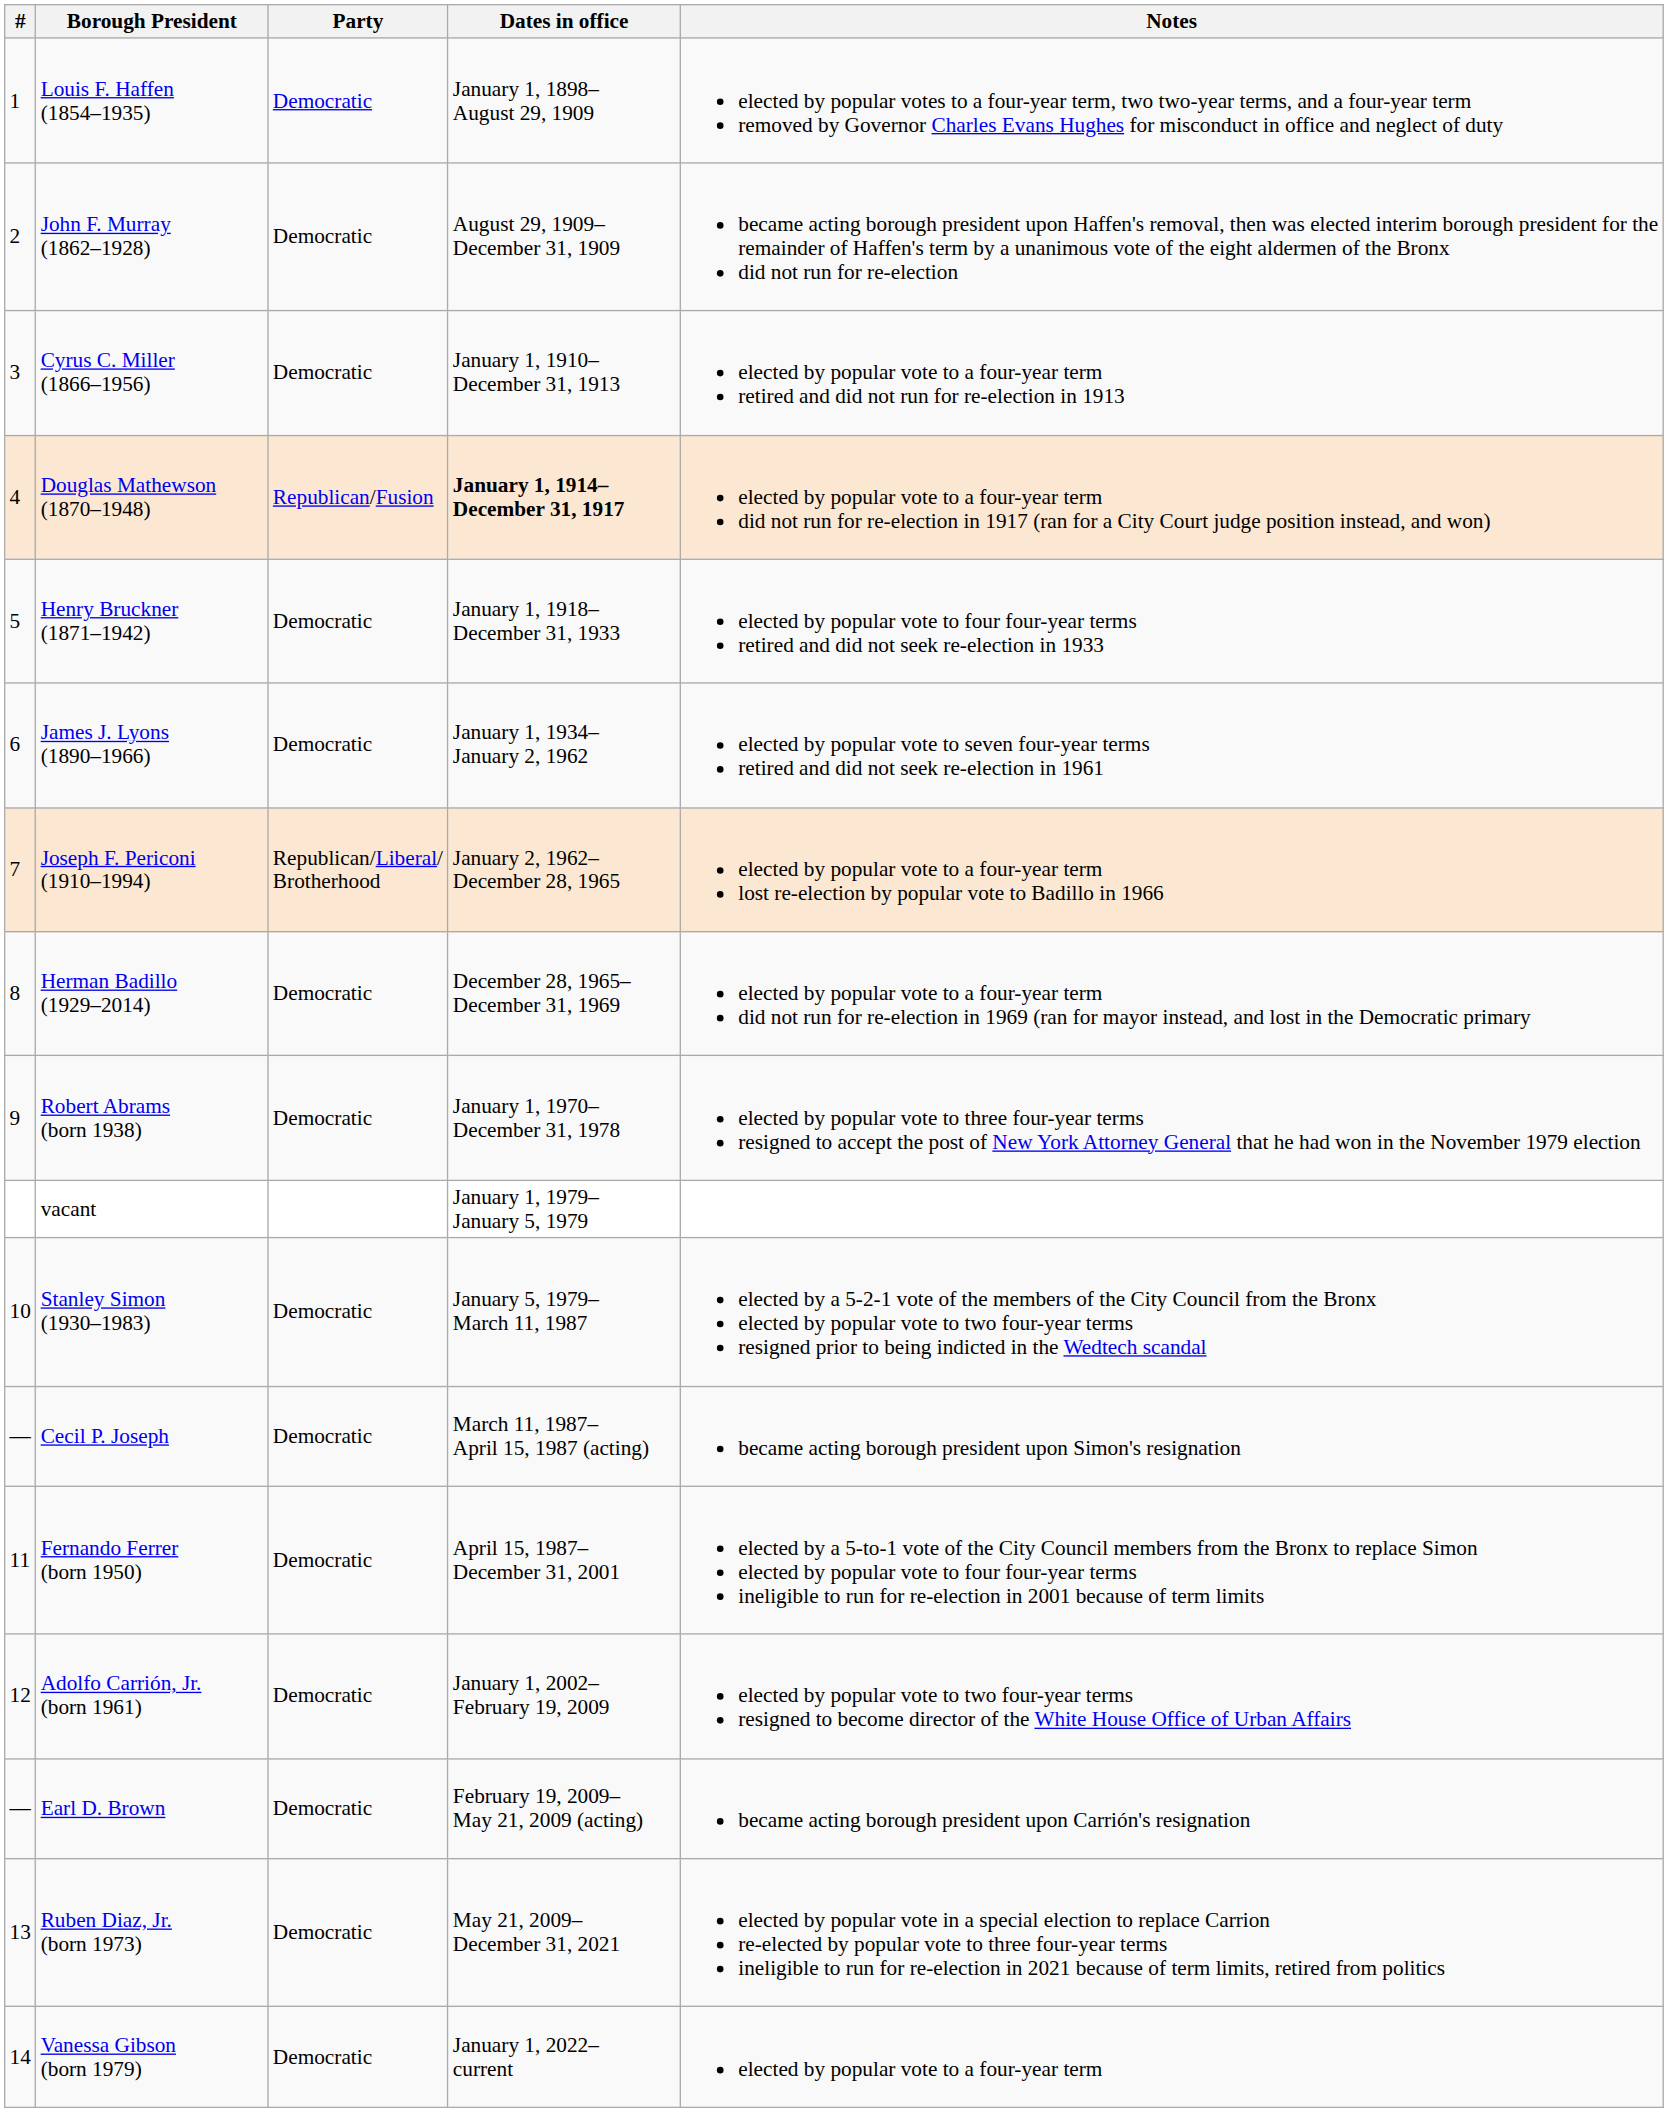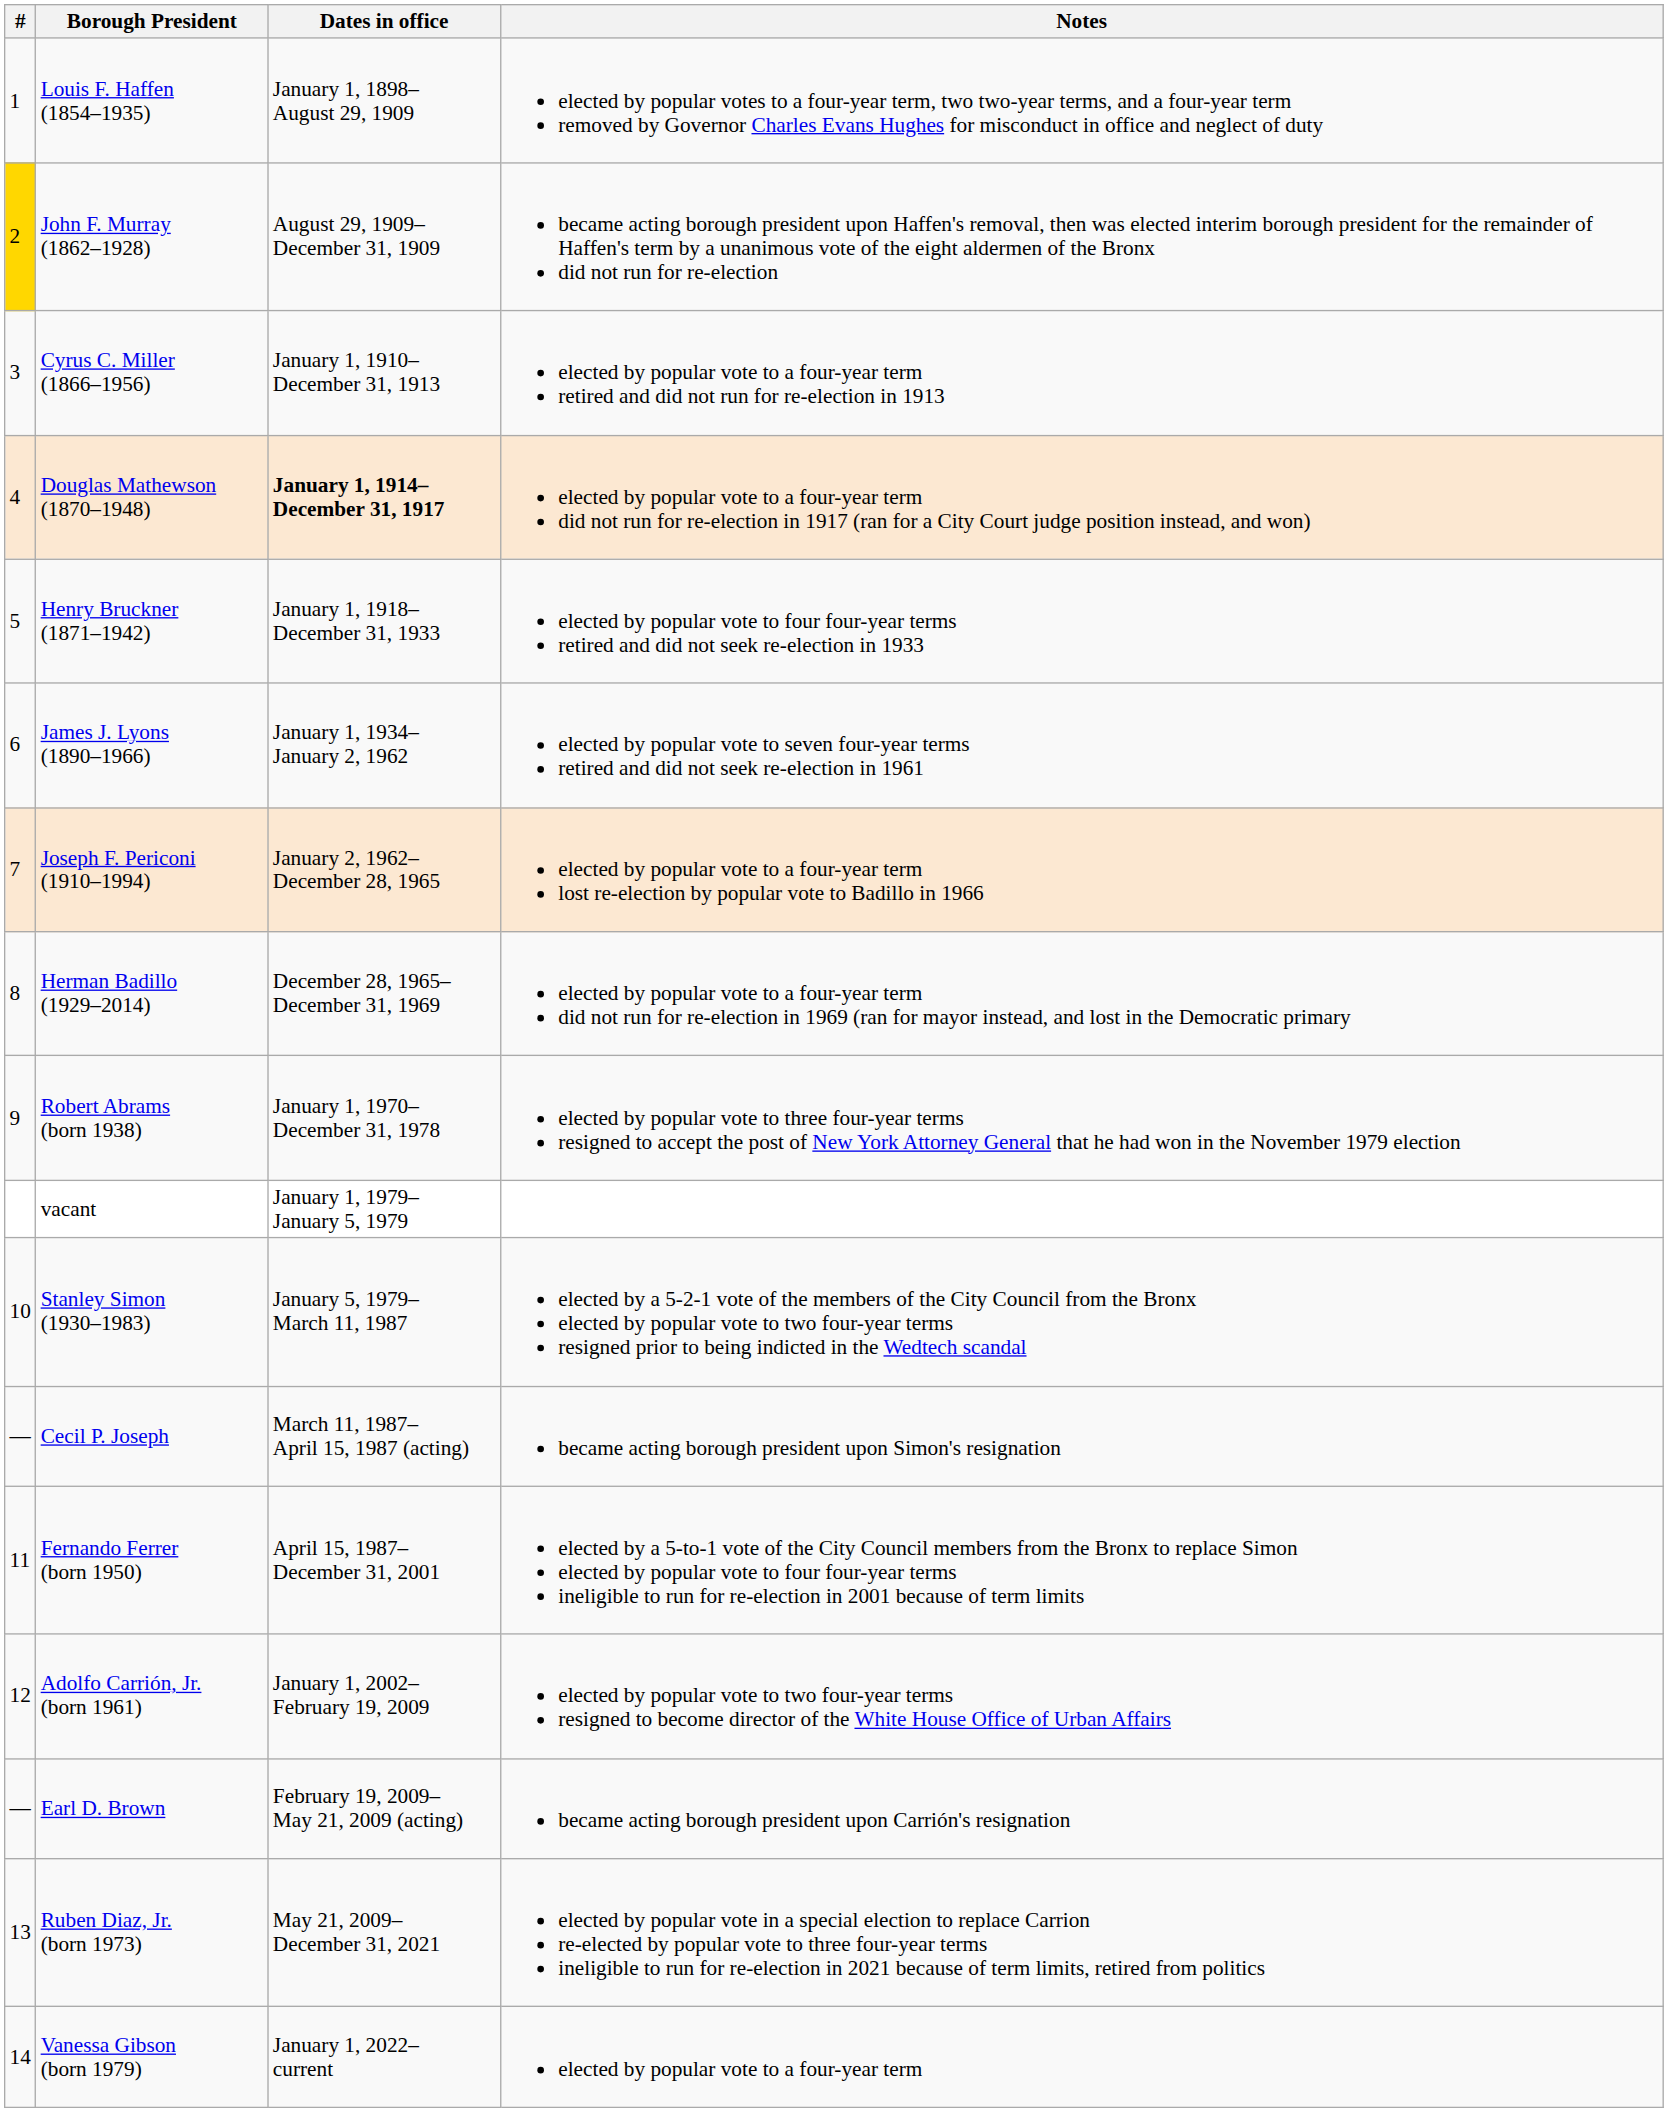 <table class="wikitable sortable mw-collapsible mw-open" >
 <tr align=center valign=top>
 <th>#</th>
 <th width = "14%">Borough President</th>
-<th>Party</th>
 <th width = "14%">Dates in office</th>
 <th>Notes</th>
 </tr>
 <tr>
 <td>1</td>
 <td><a href='#'>Louis F. Haffen</a><br>(1854–1935)</td>
-<td><a href='#'>Democratic</a></td>
 <td>January 1, 1898–<br>August 29, 1909</td>
 <td><br><ul><li>elected by popular votes to a four-year term, two two-year terms, and a four-year term</li><li>removed by Governor <a href='#'>Charles Evans Hughes</a> for misconduct in office and neglect of duty</li></ul></td>
 </tr>
 <tr>
-<td>2</td>
+<td style="background: gold;">2</td>
 <td><a href='#'>John F. Murray</a><br>(1862–1928)</td>
-<td>Democratic</td>
 <td>August 29, 1909–<br>December 31, 1909</td>
 <td><br><ul><li>became acting borough president upon Haffen's removal, then was elected interim borough president for the remainder of Haffen's term by a unanimous vote of the eight aldermen of the Bronx</li><li>did not run for re-election</li></ul></td>
 </tr>
 <tr>
 <td>3</td>
 <td><a href='#'>Cyrus C. Miller</a><br>(1866–1956)</td>
-<td>Democratic</td>
 <td>January 1, 1910–<br>December 31, 1913</td>
 <td><br><ul><li>elected by popular vote to a four-year term</li><li>retired and did not run for re-election in 1913</li></ul></td>
 </tr>
 <tr bgcolor=fce8d2>
 <td>4</td>
 <td><a href='#'>Douglas Mathewson</a><br>(1870–1948)</td>
-<td><a href='#'>Republican</a>/<a href='#'>Fusion</a></td>
 <td><strong>January 1, 1914–<br>December 31, 1917</strong></td>
 <td><br><ul><li>elected by popular vote to a four-year term</li><li>did not run for re-election in 1917 (ran for a City Court judge position instead, and won)</li></ul></td>
 </tr>
 <tr>
 <td>5</td>
 <td><a href='#'>Henry Bruckner</a><br>(1871–1942)</td>
-<td>Democratic</td>
 <td>January 1, 1918–<br>December 31, 1933</td>
 <td><br><ul><li>elected by popular vote to four four-year terms</li><li>retired and did not seek re-election in 1933</li></ul></td>
 </tr>
 <tr>
 <td>6</td>
 <td><a href='#'>James J. Lyons</a><br>(1890–1966)</td>
-<td>Democratic</td>
 <td>January 1, 1934–<br>January 2, 1962</td>
 <td><br><ul><li>elected by popular vote to seven four-year terms</li><li>retired and did not seek re-election in 1961</li></ul></td>
 </tr>
 <tr bgcolor=fce8d2>
 <td>7</td>
 <td><a href='#'>Joseph F. Periconi</a><br>(1910–1994)</td>
-<td>Republican/<a href='#'>Liberal</a>/<br>Brotherhood</td>
 <td>January 2, 1962–<br>December 28, 1965</td>
 <td><br><ul><li>elected by popular vote to a four-year term</li><li>lost re-election by popular vote to Badillo in 1966</li></ul></td>
 </tr>
 <tr>
 <td>8</td>
 <td><a href='#'>Herman Badillo</a><br>(1929–2014)</td>
-<td>Democratic</td>
 <td>December 28, 1965–<br>December 31, 1969</td>
 <td><br><ul><li>elected by popular vote to a four-year term</li><li>did not run for re-election in 1969 (ran for mayor instead, and lost in the Democratic primary</li></ul></td>
 </tr>
 <tr>
 <td>9</td>
 <td><a href='#'>Robert Abrams</a><br>(born 1938)</td>
-<td>Democratic</td>
 <td>January 1, 1970–<br>December 31, 1978</td>
 <td><br><ul><li>elected by popular vote to three four-year terms</li><li>resigned to accept the post of <a href='#'>New York Attorney General</a> that he had won in the November 1979 election</li></ul></td>
 </tr>
 <tr bgcolor=ffffff>
 <td></td>
 <td>vacant</td>
-<td></td>
 <td>January 1, 1979–<br>January 5, 1979</td>
 <td></td>
 </tr>
 <tr>
 <td>10</td>
 <td><a href='#'>Stanley Simon</a><br>(1930–1983)</td>
-<td>Democratic</td>
 <td>January 5, 1979–<br>March 11, 1987</td>
 <td><br><ul><li>elected by a 5-2-1 vote of the members of the City Council from the Bronx</li><li>elected by popular vote to two four-year terms</li><li>resigned prior to being indicted in the <a href='#'>Wedtech scandal</a></li></ul></td>
 </tr>
 <tr>
 <td>—</td>
 <td><a href='#'>Cecil P. Joseph</a></td>
-<td>Democratic</td>
 <td>March 11, 1987–<br>April 15, 1987 (acting)</td>
 <td><br><ul><li>became acting borough president upon Simon's resignation</li></ul></td>
 </tr>
 <tr>
 <td>11</td>
 <td><a href='#'>Fernando Ferrer</a><br>(born 1950)</td>
-<td>Democratic</td>
 <td>April 15, 1987–<br>December 31, 2001</td>
 <td><br><ul><li>elected by a 5-to-1 vote of the City Council members from the Bronx to replace Simon</li><li>elected by popular vote to four four-year terms</li><li>ineligible to run for re-election in 2001 because of term limits</li></ul></td>
 </tr>
 <tr>
 <td>12</td>
 <td><a href='#'>Adolfo Carrión, Jr.</a><br>(born 1961)</td>
-<td>Democratic</td>
 <td>January 1, 2002–<br>February 19, 2009</td>
 <td><br><ul><li>elected by popular vote to two four-year terms</li><li>resigned to become director of the <a href='#'>White House Office of Urban Affairs</a></li></ul></td>
 </tr>
 <tr>
 <td>—</td>
 <td><a href='#'>Earl D. Brown</a></td>
-<td>Democratic</td>
 <td>February 19, 2009–<br>May 21, 2009 (acting)</td>
 <td><br><ul><li>became acting borough president upon Carrión's resignation</li></ul></td>
 </tr>
 <tr>
 <td>13</td>
 <td><a href='#'>Ruben Diaz, Jr.</a><br>(born 1973)</td>
-<td>Democratic</td>
 <td>May 21, 2009–<br>December 31, 2021</td>
 <td><br><ul><li>elected by popular vote in a special election to replace Carrion</li><li>re-elected by popular vote to three four-year terms</li><li>ineligible to run for re-election in 2021 because of term limits, retired from politics</li></ul></td>
 </tr>
 <tr>
 <td align=center>14</td>
 <td><a href='#'>Vanessa Gibson</a><br>(born 1979)</td>
-<td>Democratic</td>
 <td>January 1, 2022–<br>current</td>
 <td><br><ul><li>elected by popular vote to a four-year term</li></ul></td>
 </tr>
 </table>
